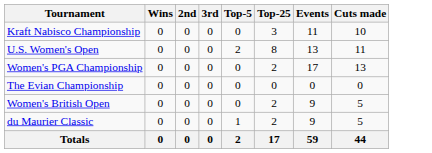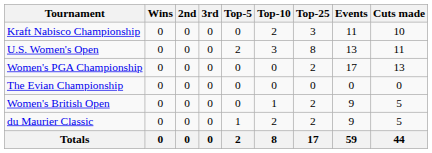 <table class=wikitable style=text-align:center>
 <tr>
 <th>Tournament</th>
 <th>Wins</th>
 <th>2nd</th>
 <th>3rd</th>
 <th>Top-5</th>
+<th>Top-10</th>
 <th>Top-25</th>
 <th>Events</th>
 <th>Cuts made</th>
 </tr>
 <tr>
 <td align=left><a href='#'>Kraft Nabisco Championship</a></td>
 <td>0</td>
 <td>0</td>
 <td>0</td>
 <td>0</td>
+<td>2</td>
 <td>3</td>
 <td>11</td>
 <td>10</td>
 </tr>
 <tr>
 <td align=left><a href='#'>U.S. Women's Open</a></td>
 <td>0</td>
 <td>0</td>
 <td>0</td>
 <td>2</td>
+<td>3</td>
 <td>8</td>
 <td>13</td>
 <td>11</td>
 </tr>
 <tr>
 <td align=left><a href='#'>Women's PGA Championship</a></td>
+<td>0</td>
 <td>0</td>
 <td>0</td>
 <td>0</td>
 <td>0</td>
 <td>2</td>
 <td>17</td>
 <td>13</td>
 </tr>
 <tr>
 <td align=left><a href='#'>The Evian Championship</a></td>
 <td>0</td>
 <td>0</td>
 <td>0</td>
 <td>0</td>
 <td>0</td>
 <td>0</td>
 <td>0</td>
+<td>0</td>
 </tr>
 <tr>
 <td align=left><a href='#'>Women's British Open</a></td>
 <td>0</td>
 <td>0</td>
 <td>0</td>
 <td>0</td>
+<td>1</td>
 <td>2</td>
 <td>9</td>
 <td>5</td>
 </tr>
 <tr>
 <td align=left><a href='#'>du Maurier Classic</a></td>
 <td>0</td>
 <td>0</td>
 <td>0</td>
 <td>1</td>
 <td>2</td>
+<td>2</td>
 <td>9</td>
 <td>5</td>
 </tr>
 <tr>
 <th>Totals</th>
 <th>0</th>
 <th>0</th>
 <th>0</th>
 <th>2</th>
+<th>8</th>
 <th>17</th>
 <th>59</th>
 <th>44</th>
 </tr>
 </table>
